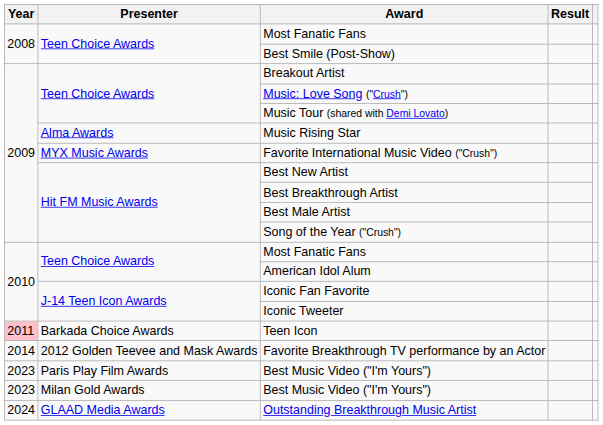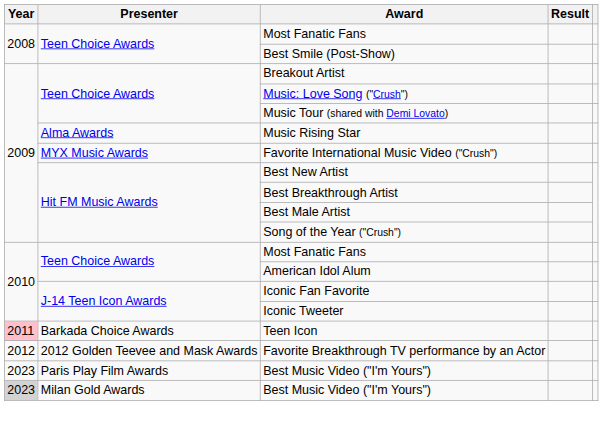 <table class="wikitable">
 <tr>
 <th>Year</th>
 <th>Presenter</th>
 <th>Award</th>
 <th>Result</th>
 <th></th>
 </tr>
 <tr>
 <td rowspan="2">2008</td>
 <td rowspan="2"><a href='#'>Teen Choice Awards</a></td>
 <td>Most Fanatic Fans</td>
 <td></td>
 <td align="center"></td>
 </tr>
 <tr>
 <td>Best Smile (Post-Show)</td>
 <td></td>
 <td align="center"></td>
 </tr>
 <tr>
 <td rowspan="9">2009</td>
 <td rowspan="3"><a href='#'>Teen Choice Awards</a></td>
 <td>Breakout Artist</td>
 <td></td>
 <td align="center"></td>
 </tr>
 <tr>
 <td><a href='#'>Music: Love Song</a> <small>("<a href='#'>Crush</a>")</small></td>
 <td></td>
 <td align="center"></td>
 </tr>
 <tr>
 <td>Music Tour <small>(shared with <a href='#'>Demi Lovato</a>)</small></td>
 <td></td>
 <td align="center"></td>
 </tr>
 <tr>
 <td><a href='#'>Alma Awards</a></td>
 <td>Music Rising Star</td>
 <td></td>
 <td align="center"></td>
 </tr>
 <tr>
 <td><a href='#'>MYX Music Awards</a></td>
 <td>Favorite International Music Video <small>("Crush")</small></td>
 <td></td>
 <td align="center"></td>
 </tr>
 <tr>
 <td rowspan=4><a href='#'>Hit FM Music Awards</a></td>
 <td>Best New Artist</td>
 <td></td>
 <td align="center" rowspan=4></td>
 </tr>
 <tr>
 <td>Best Breakthrough Artist</td>
 <td></td>
 </tr>
 <tr>
 <td>Best Male Artist</td>
 <td></td>
 </tr>
 <tr>
 <td>Song of the Year <small>("Crush")</small></td>
 <td></td>
 </tr>
 <tr>
 <td rowspan="4">2010</td>
 <td rowspan="2"><a href='#'>Teen Choice Awards</a></td>
 <td>Most Fanatic Fans</td>
 <td></td>
 <td align="center"></td>
 </tr>
 <tr>
 <td>American Idol Alum</td>
 <td></td>
 <td align="center"></td>
 </tr>
 <tr>
 <td rowspan="2"><a href='#'>J-14 Teen Icon Awards</a></td>
 <td>Iconic Fan Favorite</td>
 <td></td>
 <td align="center"></td>
 </tr>
 <tr>
 <td>Iconic Tweeter</td>
 <td></td>
 <td align="center"></td>
 </tr>
 <tr>
 <td style="background: pink;">2011</td>
 <td>Barkada Choice Awards</td>
 <td>Teen Icon</td>
 <td></td>
 <td align="center"></td>
 </tr>
 <tr>
-<td>2014</td>
+<td>2012</td>
 <td>2012 Golden Teevee and Mask Awards</td>
 <td>Favorite Breakthrough TV performance by an Actor</td>
 <td></td>
 <td align="center"></td>
 </tr>
 <tr>
 <td>2023</td>
 <td>Paris Play Film Awards</td>
 <td>Best Music Video ("I'm Yours")</td>
 <td></td>
 <td align="center"></td>
 </tr>
 <tr>
-<td>2023</td>
+<td style="background: lightgrey;">2023</td>
 <td>Milan Gold Awards</td>
 <td>Best Music Video ("I'm Yours")</td>
 <td></td>
 <td align="center"></td>
 </tr>
-<tr>
-<td>2024</td>
-<td><a href='#'>GLAAD Media Awards</a></td>
-<td><a href='#'>Outstanding Breakthrough Music Artist</a></td>
-<td></td>
-<td></td>
-</tr>
 </table>
